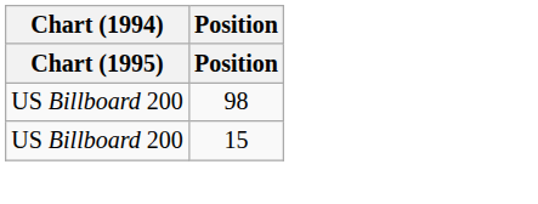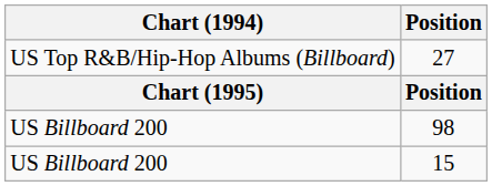 <table class="wikitable plainrowheaders">
 <tr>
 <th>Chart (1994)</th>
 <th>Position</th>
+</tr>
+<tr>
+<td>US Top R&B/Hip-Hop Albums (<em>Billboard</em>)</td>
+<td align="center">27</td>
 </tr>
 <tr>
 <th>Chart (1995)</th>
 <th>Position</th>
 </tr>
 <tr>
 <td>US <em>Billboard</em> 200</td>
 <td align="center">98</td>
 </tr>
 <tr>
 <td>US <em>Billboard</em> 200</td>
 <td align="center">15</td>
 </tr>
 </table>
